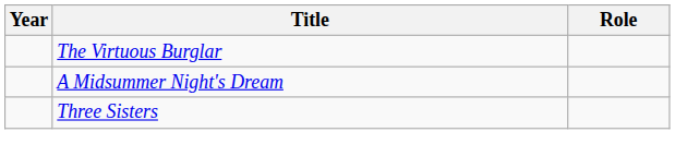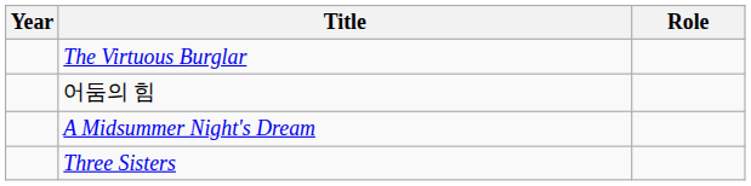 <table class="wikitable" style="width:550px">
 <tr>
 <th width=10>Year</th>
 <th>Title</th>
 <th>Role</th>
 </tr>
 <tr>
 <td></td>
 <td><em><a href='#'>The Virtuous Burglar</a></em></td>
 <td></td>
 </tr>
 <tr>
 <td></td>
+<td>어둠의 힘</td>
+<td></td>
+</tr>
+<tr>
+<td></td>
 <td><em><a href='#'>A Midsummer Night's Dream</a></em></td>
 <td></td>
 </tr>
 <tr>
 <td></td>
 <td><em><a href='#'>Three Sisters</a></em></td>
 <td></td>
 </tr>
 </table>
